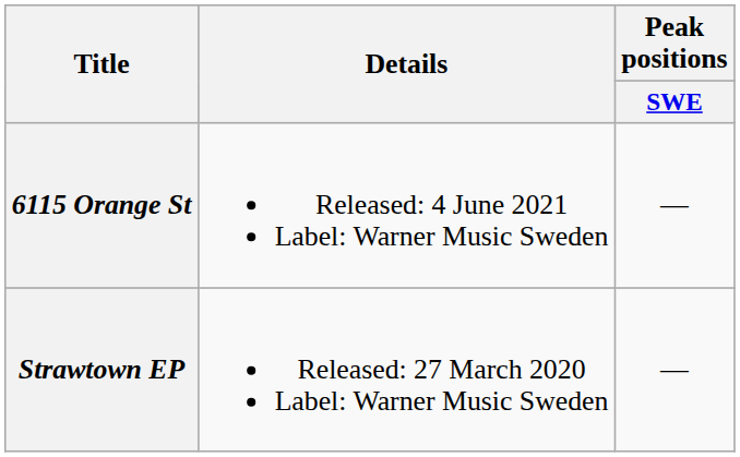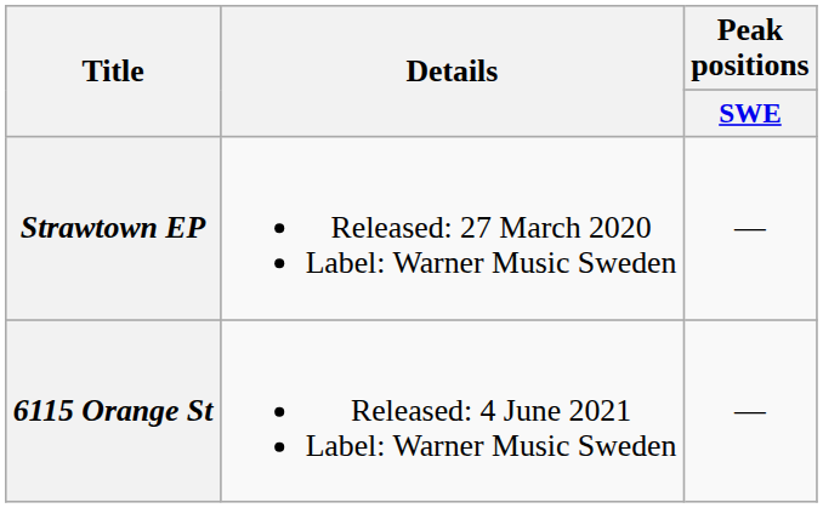 <table class="wikitable plainrowheaders" style="text-align:center">
 <tr>
 <th scope="col" rowspan="2">Title</th>
 <th scope="col" rowspan="2">Details</th>
 <th scope="col" colspan="1">Peak positions</th>
 </tr>
 <tr>
 <th scope="col" style="width:3em;font-size:90%;"><a href='#'>SWE</a><br></th>
 </tr>
 <tr>
+<th scope="row"><em>Strawtown EP</em></th>
+<td><br><ul><li>Released: 27 March 2020</li><li>Label: Warner Music Sweden</li></ul></td>
+<td>—</td>
+</tr>
+<tr>
 <th scope="row"><em>6115 Orange St</em></th>
 <td><br><ul><li>Released: 4 June 2021</li><li>Label: Warner Music Sweden</li></ul></td>
 <td>—</td>
 </tr>
-<tr>
-<th scope="row"><em>Strawtown EP</em></th>
-<td><br><ul><li>Released: 27 March 2020</li><li>Label: Warner Music Sweden</li></ul></td>
-<td>—</td>
-</tr>
 </table>
